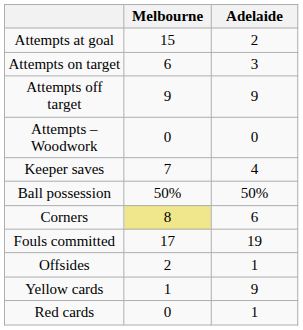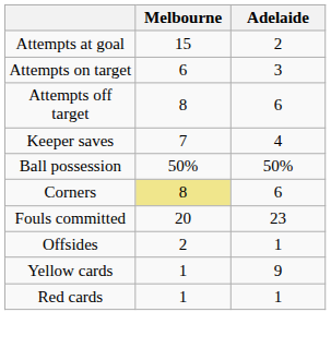 <table class="wikitable" style="text-align: center">
 <tr>
 <th width=120></th>
 <th width=85>Melbourne</th>
 <th width=85>Adelaide</th>
 </tr>
 <tr>
 <td>Attempts at goal</td>
 <td>15</td>
 <td>2</td>
 </tr>
 <tr>
 <td>Attempts on target</td>
 <td>6</td>
 <td>3</td>
 </tr>
 <tr>
 <td>Attempts off target</td>
-<td>9</td>
-<td>9</td>
-</tr>
-<tr>
-<td>Attempts – Woodwork</td>
-<td>0</td>
-<td>0</td>
+<td>8</td>
+<td>6</td>
 </tr>
 <tr>
 <td>Keeper saves</td>
 <td>7</td>
 <td>4</td>
 </tr>
 <tr>
 <td>Ball possession</td>
 <td>50%</td>
 <td>50%</td>
 </tr>
 <tr>
 <td>Corners</td>
 <td style="background: khaki;">8</td>
 <td>6</td>
 </tr>
 <tr>
 <td>Fouls committed</td>
-<td>17</td>
-<td>19</td>
+<td>20</td>
+<td>23</td>
 </tr>
 <tr>
 <td>Offsides</td>
 <td>2</td>
 <td>1</td>
 </tr>
 <tr>
 <td>Yellow cards</td>
 <td>1</td>
 <td>9</td>
 </tr>
 <tr>
 <td>Red cards</td>
-<td>0</td>
+<td>1</td>
 <td>1</td>
 </tr>
 </table>
